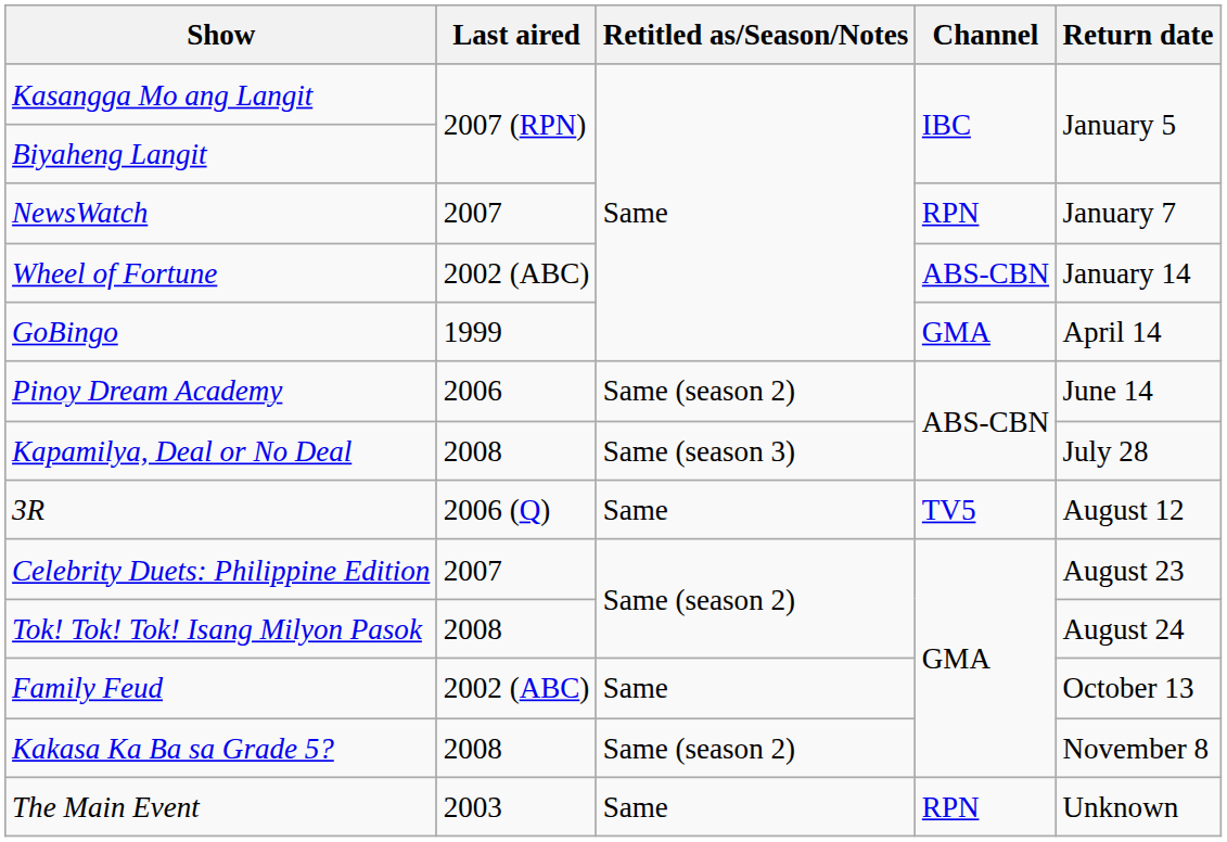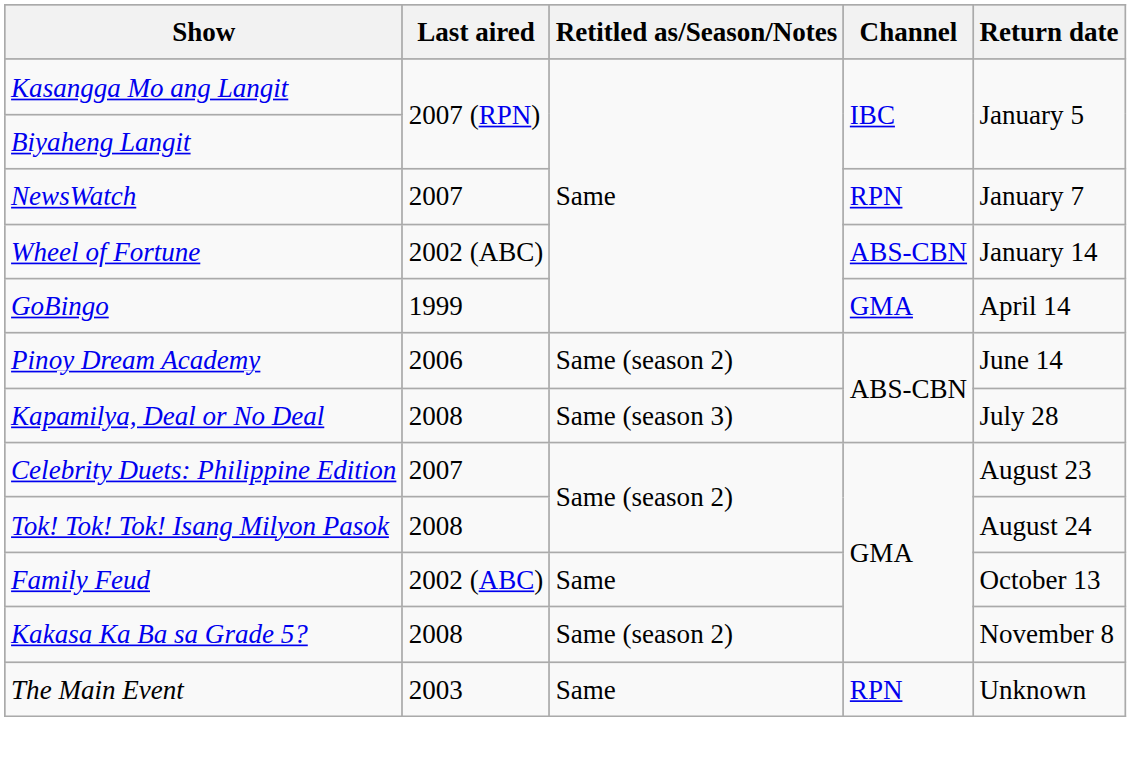 <table class="wikitable" style="text-align:left; line-height:25px; width:auto;">
 <tr>
 <th>Show</th>
 <th>Last aired</th>
 <th>Retitled as/Season/Notes</th>
 <th>Channel</th>
 <th>Return date</th>
 </tr>
 <tr>
 <td><em><a href='#'>Kasangga Mo ang Langit</a></em></td>
 <td rowspan="2">2007 (<a href='#'>RPN</a>)</td>
 <td rowspan="5">Same</td>
 <td rowspan="2"><a href='#'>IBC</a></td>
 <td rowspan="2">January 5</td>
 </tr>
 <tr>
 <td><em><a href='#'>Biyaheng Langit</a></em></td>
 </tr>
 <tr>
 <td><em><a href='#'>NewsWatch</a></em></td>
 <td>2007</td>
 <td><a href='#'>RPN</a></td>
 <td>January 7</td>
 </tr>
 <tr>
 <td><em><a href='#'>Wheel of Fortune</a></em></td>
 <td>2002 (ABC)</td>
 <td><a href='#'>ABS-CBN</a></td>
 <td>January 14</td>
 </tr>
 <tr>
 <td><em><a href='#'>GoBingo</a></em></td>
 <td>1999</td>
 <td><a href='#'>GMA</a></td>
 <td>April 14</td>
 </tr>
 <tr>
 <td><em><a href='#'>Pinoy Dream Academy</a></em></td>
 <td>2006</td>
 <td>Same (season 2)</td>
 <td rowspan="2">ABS-CBN</td>
 <td>June 14</td>
 </tr>
 <tr>
 <td><em><a href='#'>Kapamilya, Deal or No Deal</a></em></td>
 <td>2008</td>
 <td>Same (season 3)</td>
 <td>July 28</td>
 </tr>
 <tr>
-<td><em>3R</em></td>
-<td>2006 (<a href='#'>Q</a>)</td>
-<td>Same</td>
-<td><a href='#'>TV5</a></td>
-<td>August 12</td>
-</tr>
-<tr>
 <td><em><a href='#'>Celebrity Duets: Philippine Edition</a></em></td>
 <td>2007</td>
 <td rowspan="2">Same (season 2)</td>
 <td rowspan="4">GMA</td>
 <td>August 23</td>
 </tr>
 <tr>
 <td><em><a href='#'>Tok! Tok! Tok! Isang Milyon Pasok</a></em></td>
 <td>2008</td>
 <td>August 24</td>
 </tr>
 <tr>
 <td><em><a href='#'>Family Feud</a></em></td>
 <td>2002 (<a href='#'>ABC</a>)</td>
 <td>Same</td>
 <td>October 13</td>
 </tr>
 <tr>
 <td><em><a href='#'>Kakasa Ka Ba sa Grade 5?</a></em></td>
 <td>2008</td>
 <td>Same (season 2)</td>
 <td>November 8</td>
 </tr>
 <tr>
 <td><em>The Main Event</em></td>
 <td>2003</td>
 <td>Same</td>
 <td><a href='#'>RPN</a></td>
 <td>Unknown</td>
 </tr>
 </table>
